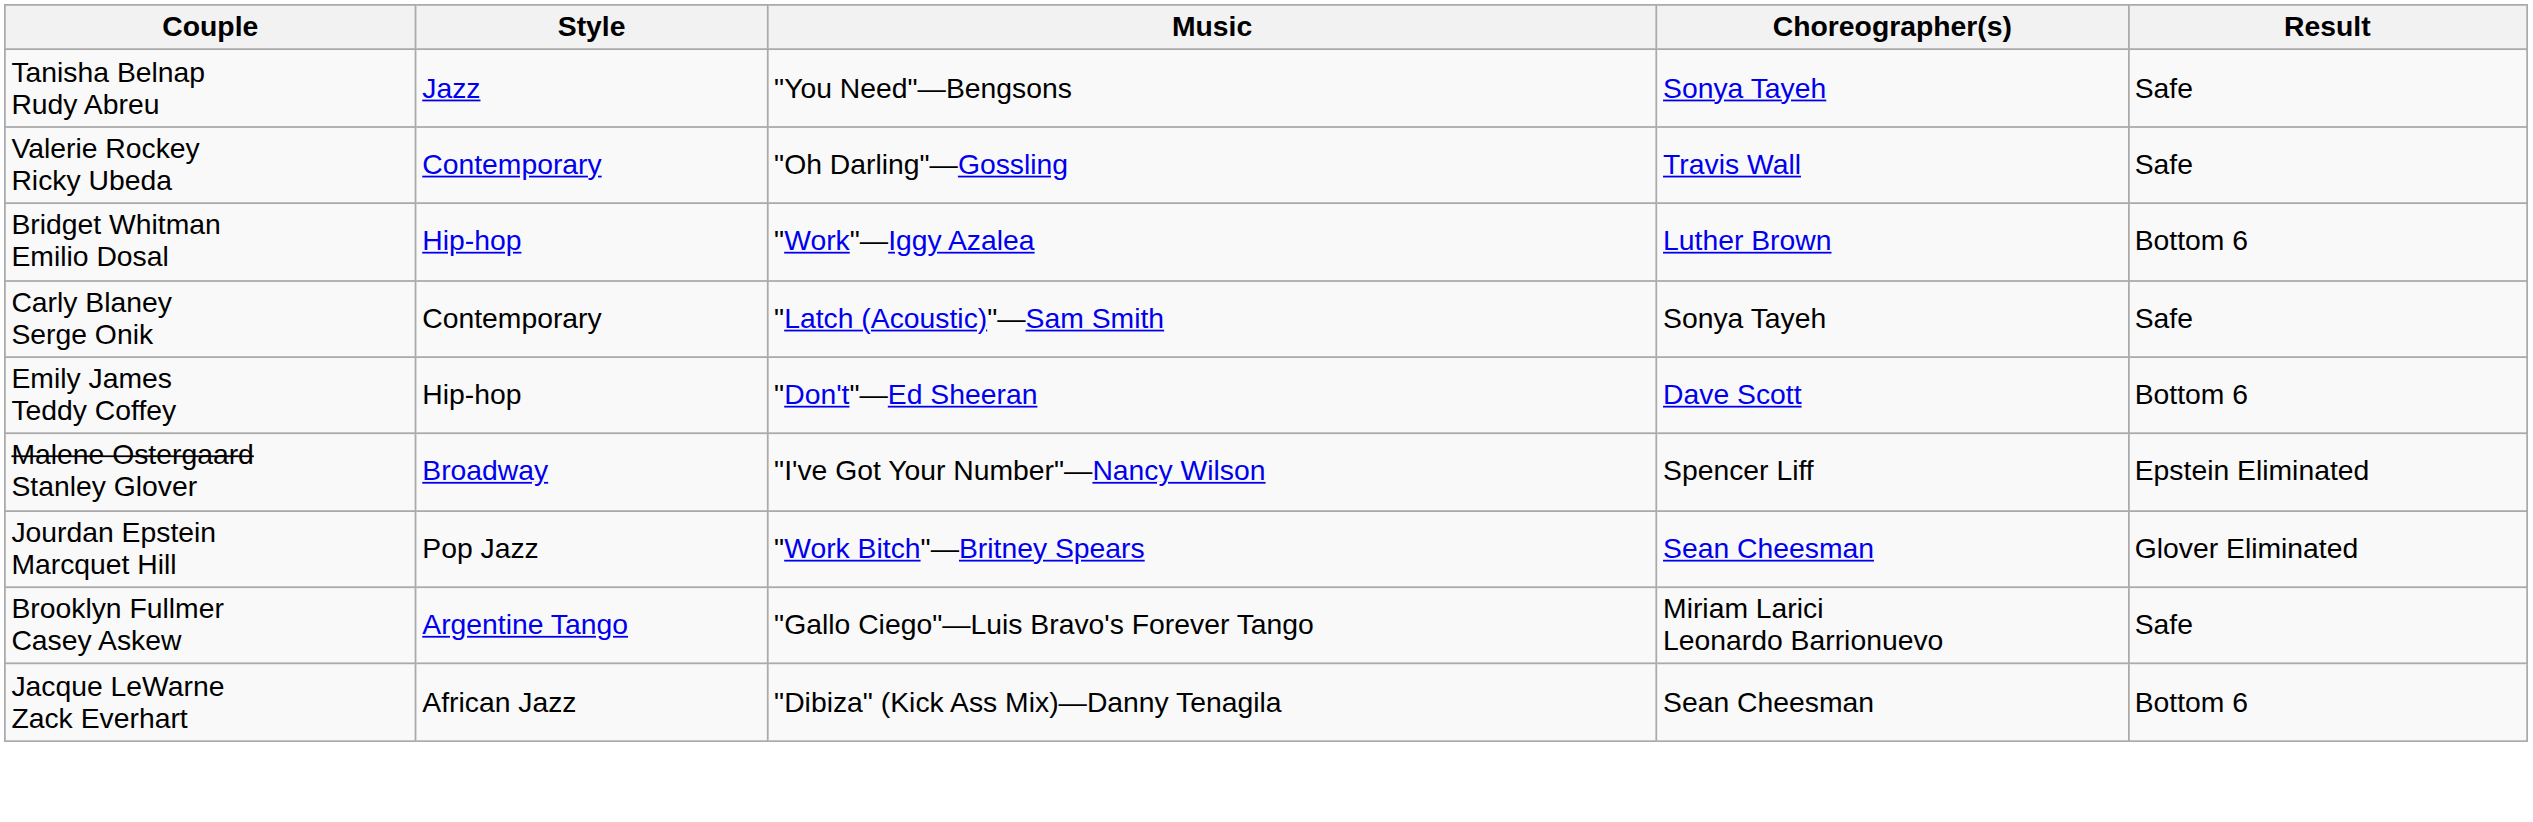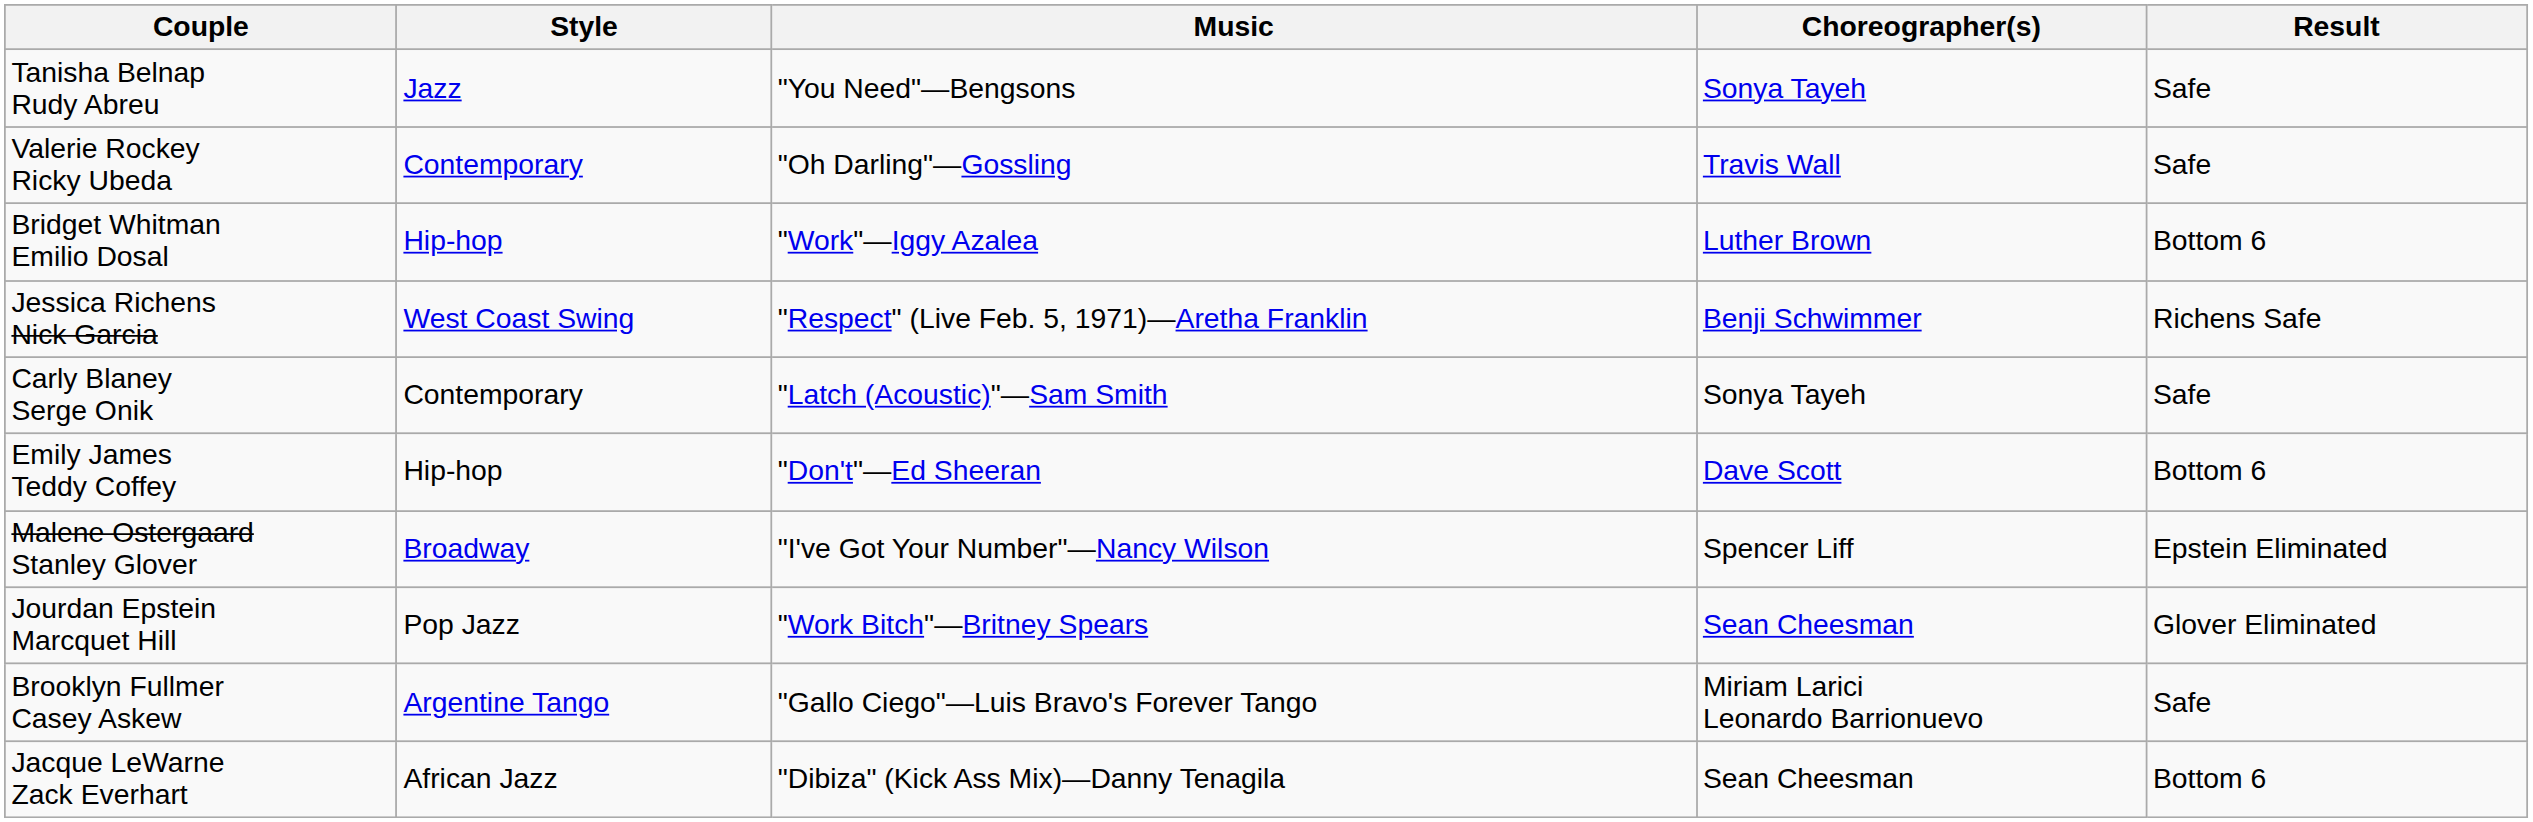 <table class="wikitable" style="width:90%;">
 <tr>
 <th>Couple</th>
 <th>Style</th>
 <th>Music</th>
 <th>Choreographer(s)</th>
 <th>Result</th>
 </tr>
 <tr>
 <td>Tanisha Belnap<br>Rudy Abreu</td>
 <td><a href='#'>Jazz</a></td>
 <td>"You Need"—Bengsons</td>
 <td><a href='#'>Sonya Tayeh</a></td>
 <td>Safe</td>
 </tr>
 <tr>
 <td>Valerie Rockey<br>Ricky Ubeda</td>
 <td><a href='#'>Contemporary</a></td>
 <td>"Oh Darling"—<a href='#'>Gossling</a></td>
 <td><a href='#'>Travis Wall</a></td>
 <td>Safe</td>
 </tr>
 <tr>
 <td>Bridget Whitman<br>Emilio Dosal</td>
 <td><a href='#'>Hip-hop</a></td>
 <td>"<a href='#'>Work</a>"—<a href='#'>Iggy Azalea</a></td>
 <td><a href='#'>Luther Brown</a></td>
 <td>Bottom 6</td>
+</tr>
+<tr>
+<td>Jessica Richens <br><s>Nick Garcia</s></td>
+<td><a href='#'>West Coast Swing</a></td>
+<td>"<a href='#'>Respect</a>" (Live Feb. 5, 1971)—<a href='#'>Aretha Franklin</a></td>
+<td><a href='#'>Benji Schwimmer</a></td>
+<td>Richens Safe</td>
 </tr>
 <tr>
 <td>Carly Blaney<br>Serge Onik</td>
 <td>Contemporary</td>
 <td>"<a href='#'>Latch (Acoustic)</a>"—<a href='#'>Sam Smith</a></td>
 <td>Sonya Tayeh</td>
 <td>Safe</td>
 </tr>
 <tr>
 <td>Emily James<br>Teddy Coffey</td>
 <td>Hip-hop</td>
 <td>"<a href='#'>Don't</a>"—<a href='#'>Ed Sheeran</a></td>
 <td><a href='#'>Dave Scott</a></td>
 <td>Bottom 6</td>
 </tr>
 <tr>
 <td><s>Malene Ostergaard</s><br>Stanley Glover</td>
 <td><a href='#'>Broadway</a></td>
 <td>"I've Got Your Number"—<a href='#'>Nancy Wilson</a></td>
 <td>Spencer Liff</td>
 <td>Epstein Eliminated</td>
 </tr>
 <tr>
 <td>Jourdan Epstein<br>Marcquet Hill</td>
 <td>Pop Jazz</td>
 <td>"<a href='#'>Work Bitch</a>"—<a href='#'>Britney Spears</a></td>
 <td><a href='#'>Sean Cheesman</a></td>
 <td>Glover Eliminated</td>
 </tr>
 <tr>
 <td>Brooklyn Fullmer<br>Casey Askew</td>
 <td><a href='#'>Argentine Tango</a></td>
 <td>"Gallo Ciego"—Luis Bravo's Forever Tango</td>
 <td>Miriam Larici<br>Leonardo Barrionuevo</td>
 <td>Safe</td>
 </tr>
 <tr>
 <td>Jacque LeWarne<br>Zack Everhart</td>
 <td>African Jazz</td>
 <td>"Dibiza" (Kick Ass Mix)—Danny Tenagila</td>
 <td>Sean Cheesman</td>
 <td>Bottom 6</td>
 </tr>
 </table>
